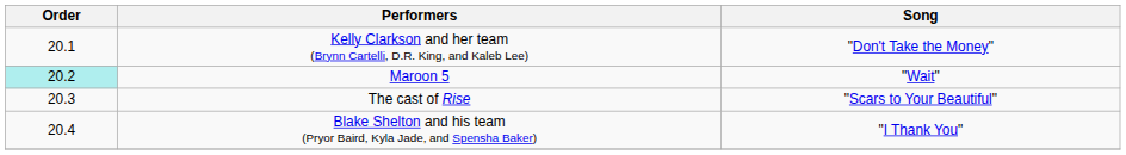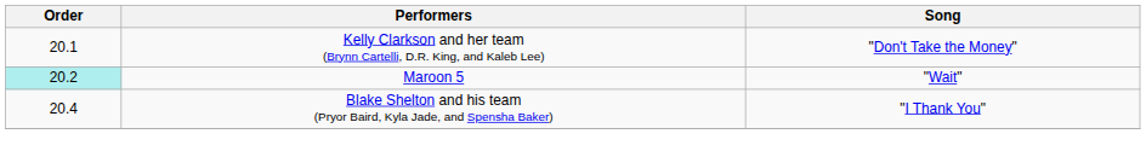 <table class="wikitable" style="text-align:center; width:100%">
 <tr>
 <th>Order</th>
 <th>Performers</th>
 <th>Song</th>
 </tr>
 <tr>
 <td>20.1</td>
 <td><a href='#'>Kelly Clarkson</a> and her team <br><small>(<a href='#'>Brynn Cartelli</a>, D.R. King, and Kaleb Lee)</small></td>
 <td>"<a href='#'>Don't Take the Money</a>"</td>
 </tr>
 <tr>
 <td style="background: paleturquoise;">20.2</td>
 <td><a href='#'>Maroon 5</a></td>
 <td>"<a href='#'>Wait</a>"</td>
 </tr>
 <tr>
-<td>20.3</td>
-<td>The cast of <em><a href='#'>Rise</a></em></td>
-<td>"<a href='#'>Scars to Your Beautiful</a>"</td>
-</tr>
-<tr>
 <td>20.4</td>
 <td><a href='#'>Blake Shelton</a> and his team <br><small>(Pryor Baird, Kyla Jade, and <a href='#'>Spensha Baker</a>)</small></td>
 <td>"<a href='#'>I Thank You</a>"</td>
 </tr>
 <tr>
 </tr>
 </table>
